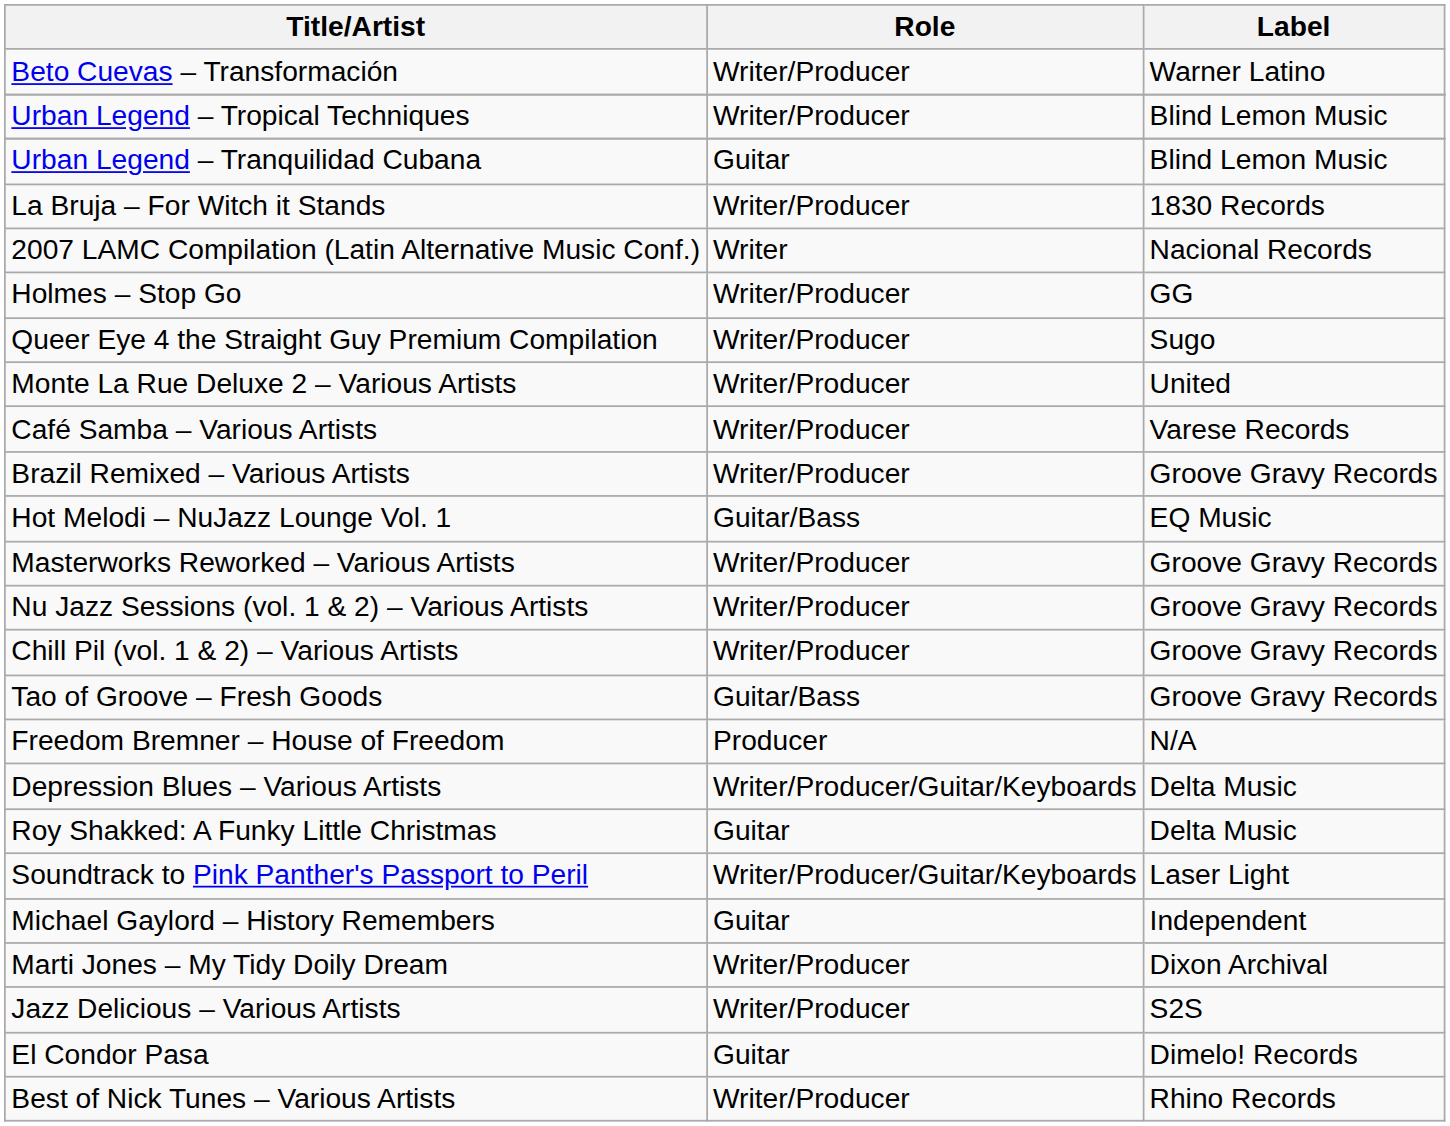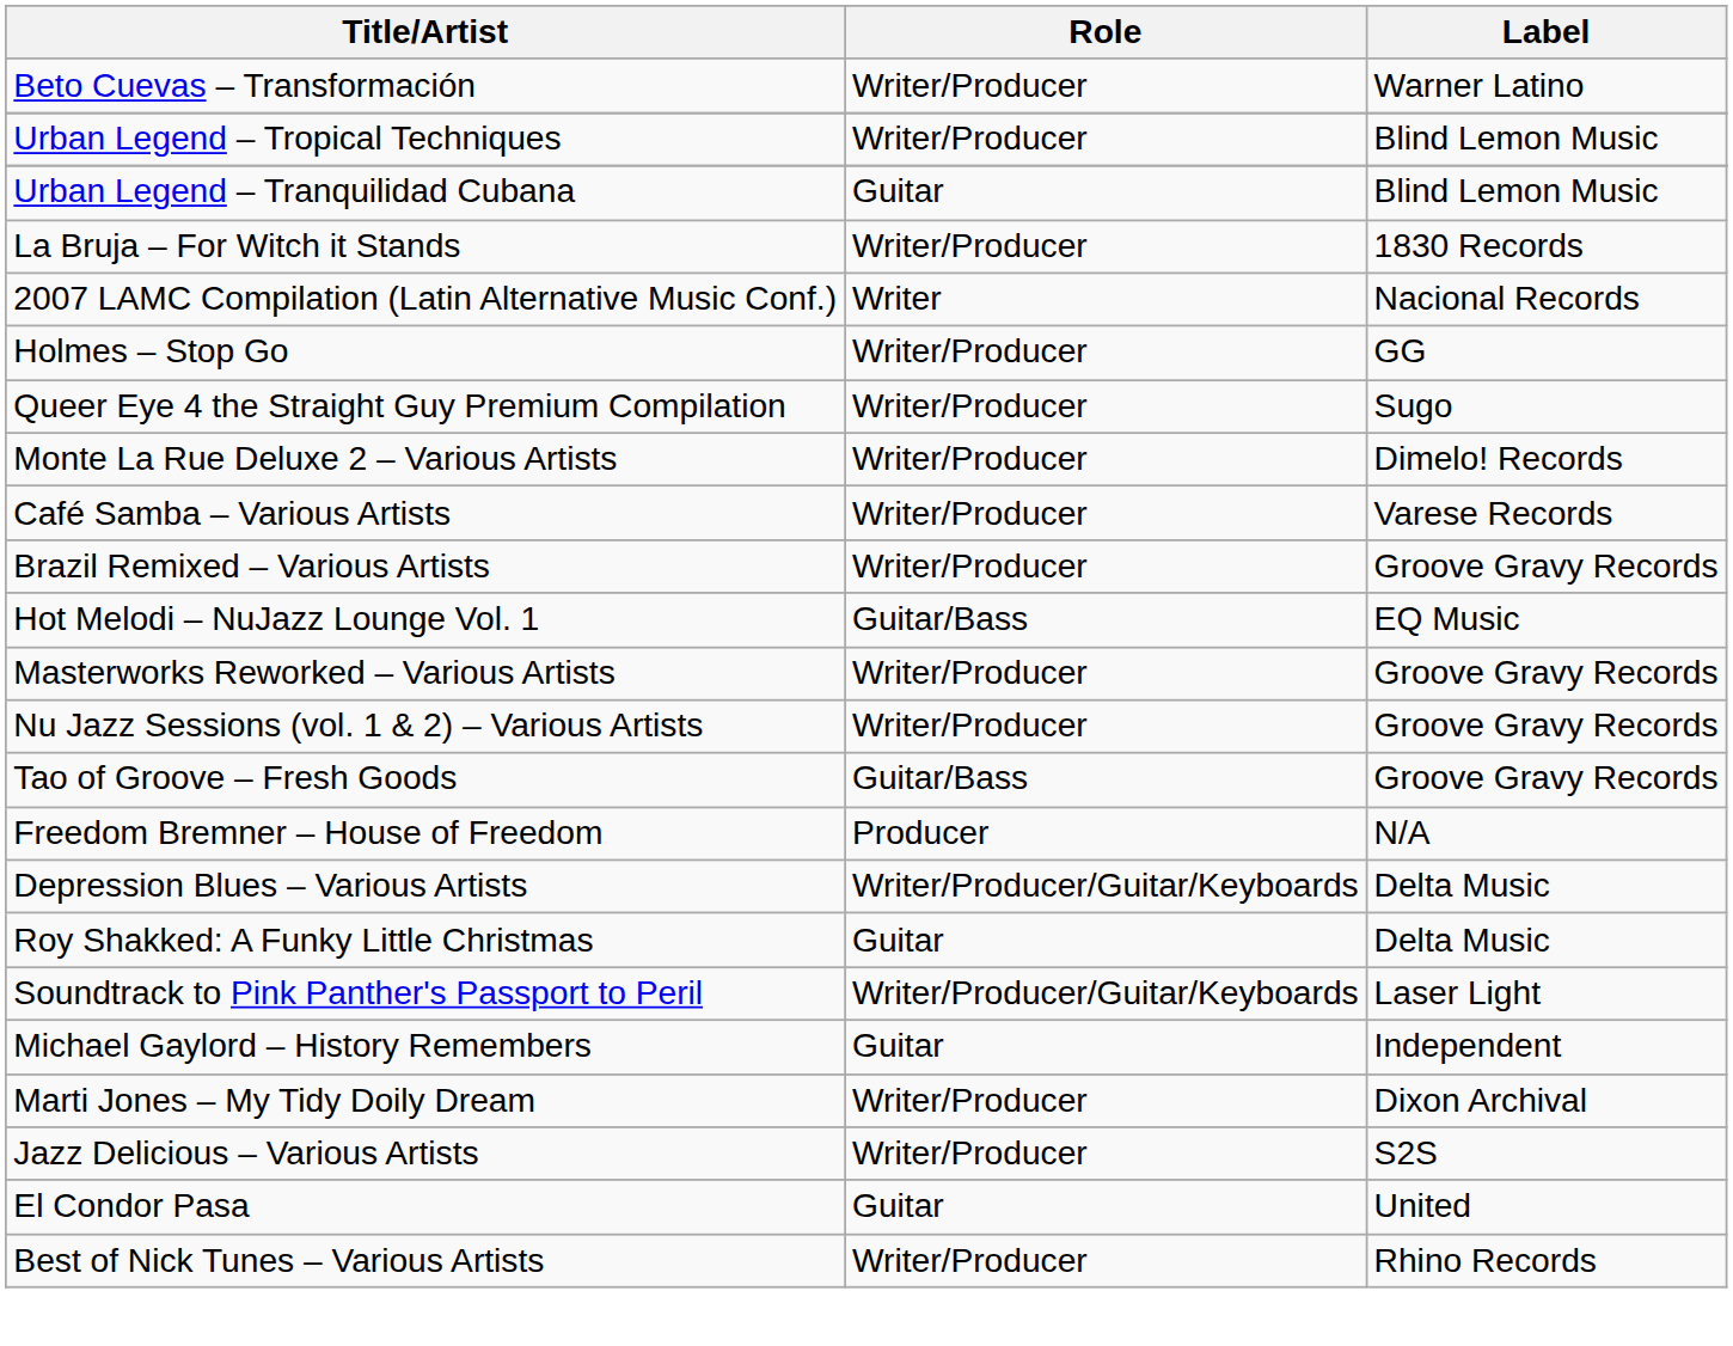 <table class="wikitable">
 <tr>
 <th>Title/Artist</th>
 <th>Role</th>
 <th>Label</th>
 </tr>
 <tr>
 <td><a href='#'>Beto Cuevas</a> – Transformación</td>
 <td>Writer/Producer</td>
 <td>Warner Latino</td>
 </tr>
 <tr>
 </tr>
 <tr>
 <td><a href='#'>Urban Legend</a> – Tropical Techniques</td>
 <td>Writer/Producer</td>
 <td>Blind Lemon Music</td>
 </tr>
 <tr>
 </tr>
 <tr>
 <td><a href='#'>Urban Legend</a> – Tranquilidad Cubana</td>
 <td>Guitar</td>
 <td>Blind Lemon Music</td>
 </tr>
 <tr>
 <td>La Bruja – For Witch it Stands</td>
 <td>Writer/Producer</td>
 <td>1830 Records</td>
 </tr>
 <tr>
 <td>2007 LAMC Compilation (Latin Alternative Music Conf.)</td>
 <td>Writer</td>
 <td>Nacional Records</td>
 </tr>
 <tr>
 <td>Holmes – Stop Go</td>
 <td>Writer/Producer</td>
 <td>GG</td>
 </tr>
 <tr>
 <td>Queer Eye 4 the Straight Guy Premium Compilation</td>
 <td>Writer/Producer</td>
 <td>Sugo</td>
 </tr>
 <tr>
 <td>Monte La Rue Deluxe 2 – Various Artists</td>
 <td>Writer/Producer</td>
-<td>United</td>
+<td>Dimelo! Records</td>
 </tr>
 <tr>
 <td>Café Samba – Various Artists</td>
 <td>Writer/Producer</td>
 <td>Varese Records</td>
 </tr>
 <tr>
 <td>Brazil Remixed – Various Artists</td>
 <td>Writer/Producer</td>
 <td>Groove Gravy Records</td>
 </tr>
 <tr>
 <td>Hot Melodi – NuJazz Lounge Vol. 1</td>
 <td>Guitar/Bass</td>
 <td>EQ Music</td>
 </tr>
 <tr>
 <td>Masterworks Reworked – Various Artists</td>
 <td>Writer/Producer</td>
 <td>Groove Gravy Records</td>
 </tr>
 <tr>
 <td>Nu Jazz Sessions (vol. 1 & 2) – Various Artists</td>
-<td>Writer/Producer</td>
-<td>Groove Gravy Records</td>
-</tr>
-<tr>
-<td>Chill Pil (vol. 1 & 2) – Various Artists</td>
 <td>Writer/Producer</td>
 <td>Groove Gravy Records</td>
 </tr>
 <tr>
 <td>Tao of Groove – Fresh Goods</td>
 <td>Guitar/Bass</td>
 <td>Groove Gravy Records</td>
 </tr>
 <tr>
 <td>Freedom Bremner – House of Freedom</td>
 <td>Producer</td>
 <td>N/A</td>
 </tr>
 <tr>
 <td>Depression Blues – Various Artists</td>
 <td>Writer/Producer/Guitar/Keyboards</td>
 <td>Delta Music</td>
 </tr>
 <tr>
 <td>Roy Shakked: A Funky Little Christmas</td>
 <td>Guitar</td>
 <td>Delta Music</td>
 </tr>
 <tr>
 <td>Soundtrack to <a href='#'>Pink Panther's Passport to Peril</a></td>
 <td>Writer/Producer/Guitar/Keyboards</td>
 <td>Laser Light</td>
 </tr>
 <tr>
 <td>Michael Gaylord – History Remembers</td>
 <td>Guitar</td>
 <td>Independent</td>
 </tr>
 <tr>
 <td>Marti Jones – My Tidy Doily Dream</td>
 <td>Writer/Producer</td>
 <td>Dixon Archival</td>
 </tr>
 <tr>
 <td>Jazz Delicious – Various Artists</td>
 <td>Writer/Producer</td>
 <td>S2S</td>
 </tr>
 <tr>
 <td>El Condor Pasa</td>
 <td>Guitar</td>
-<td>Dimelo! Records</td>
+<td>United</td>
 </tr>
 <tr>
 <td>Best of Nick Tunes – Various Artists</td>
 <td>Writer/Producer</td>
 <td>Rhino Records</td>
 </tr>
 </table>
